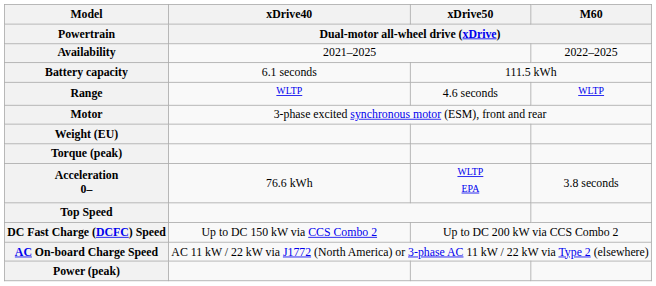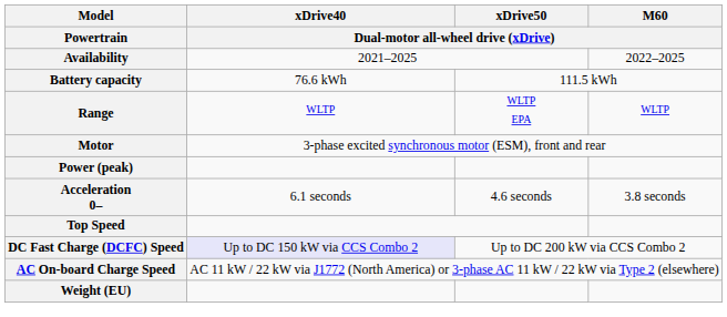 <table class="wikitable" style="text-align:center; font-size:90%;">
 <tr>
 <th>Model</th>
 <th>xDrive40</th>
 <th>xDrive50</th>
 <th>M60</th>
 </tr>
 <tr>
 <th>Powertrain</th>
 <th colspan="3">Dual-motor all-wheel drive (<a href='#'>xDrive</a>)</th>
 </tr>
 <tr>
 <th>Availability</th>
 <td colspan="2">2021–2025</td>
 <td>2022–2025</td>
 </tr>
 <tr>
 <th>Battery capacity</th>
-<td>6.1 seconds</td>
+<td>76.6 kWh</td>
 <td colspan="2">111.5 kWh</td>
 </tr>
 <tr>
 <th>Range</th>
 <td><sup><a href='#'>WLTP</a></sup></td>
-<td>4.6 seconds</td>
+<td><sup><a href='#'>WLTP</a></sup> <br> <sup><a href='#'>EPA</a></sup></td>
 <td><sup><a href='#'>WLTP</a></sup></td>
 </tr>
 <tr>
 <th>Motor</th>
 <td colspan="3">3-phase excited <a href='#'>synchronous motor</a> (ESM), front and rear</td>
 </tr>
 <tr>
-<th>Weight (EU)</th>
-<td></td>
-<td></td>
-<td></td>
-</tr>
-<tr>
-<th>Torque (peak)</th>
+<th>Power (peak)</th>
 <td></td>
 <td></td>
 <td></td>
 </tr>
 <tr>
 <th>Acceleration<br>0–</th>
-<td>76.6 kWh</td>
-<td><sup><a href='#'>WLTP</a></sup> <br> <sup><a href='#'>EPA</a></sup></td>
+<td>6.1 seconds</td>
+<td>4.6 seconds</td>
 <td>3.8 seconds</td>
 </tr>
 <tr>
 <th>Top Speed</th>
 <td colspan="2"></td>
 <td></td>
 </tr>
 <tr>
 <th>DC Fast Charge (<a href='#'>DCFC</a>) Speed</th>
-<td>Up to DC 150 kW via <a href='#'>CCS Combo 2</a></td>
+<td style="background: lavender;">Up to DC 150 kW via <a href='#'>CCS Combo 2</a></td>
 <td colspan="2">Up to DC 200 kW via CCS Combo 2</td>
 </tr>
 <tr>
 <th><a href='#'>AC</a> On-board Charge Speed</th>
 <td colspan="3">AC 11 kW / 22 kW via <a href='#'>J1772</a> (North America) or <a href='#'>3-phase AC</a> 11 kW / 22 kW via <a href='#'>Type 2</a> (elsewhere)</td>
 </tr>
 <tr>
-<th>Power (peak)</th>
+<th>Weight (EU)</th>
 <td></td>
 <td></td>
 <td></td>
 </tr>
 </table>
